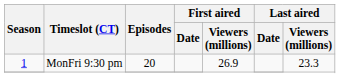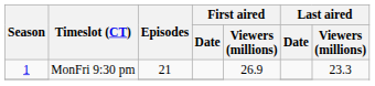 <table class="wikitable" style="text-align: center">
 <tr>
 <th scope="col" rowspan="2">Season</th>
 <th scope="col" rowspan="2">Timeslot (<a href='#'>CT</a>)</th>
 <th scope="col" rowspan="2" colspan="1">Episodes</th>
 <th scope="col" colspan="2">First aired</th>
 <th scope="col" colspan="2">Last aired</th>
 </tr>
 <tr>
 <th scope="col">Date</th>
 <th scope="col">Viewers<br>(millions)</th>
 <th scope="col">Date</th>
 <th scope="col">Viewers<br>(millions)</th>
 </tr>
 <tr>
 <td rowspan="1"><a href='#'>1</a></td>
 <td rowspan="2">MonFri 9:30 pm</td>
-<td>20</td>
+<td>21</td>
 <td></td>
 <td rowspan="2">26.9</td>
 <td></td>
 <td rowspan="2">23.3</td>
 </tr>
 <tr>
 </tr>
 </table>
